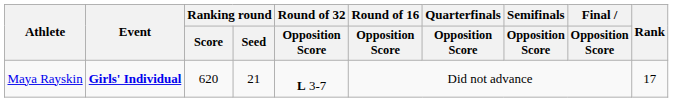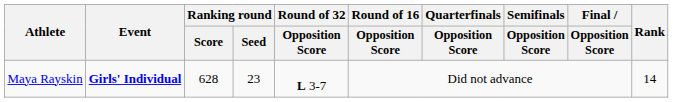 <table class="wikitable" style="font-size:90%;">
 <tr>
 <th rowspan="2">Athlete</th>
 <th rowspan="2">Event</th>
 <th colspan="2">Ranking round</th>
 <th>Round of 32</th>
 <th>Round of 16</th>
 <th>Quarterfinals</th>
 <th>Semifinals</th>
 <th>Final / </th>
 <th rowspan=2>Rank</th>
 </tr>
 <tr style="font-size:95%">
 <th>Score</th>
 <th>Seed</th>
 <th>Opposition<br>Score</th>
 <th>Opposition<br>Score</th>
 <th>Opposition<br>Score</th>
 <th>Opposition<br>Score</th>
 <th>Opposition<br>Score</th>
 </tr>
 <tr align=center>
 <td align=left><a href='#'>Maya Rayskin</a></td>
 <td><strong><a href='#'>Girls' Individual</a></strong></td>
-<td>620</td>
-<td>21</td>
+<td>628</td>
+<td>23</td>
 <td><br><strong>L</strong> 3-7</td>
 <td colspan=4>Did not advance</td>
-<td>17</td>
+<td>14</td>
 </tr>
 </table>
